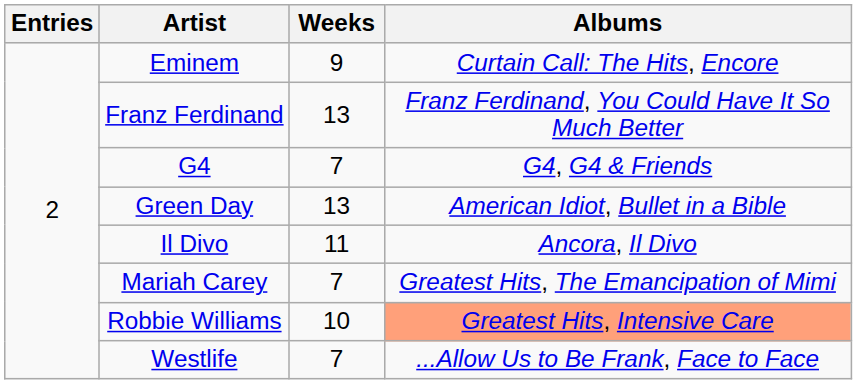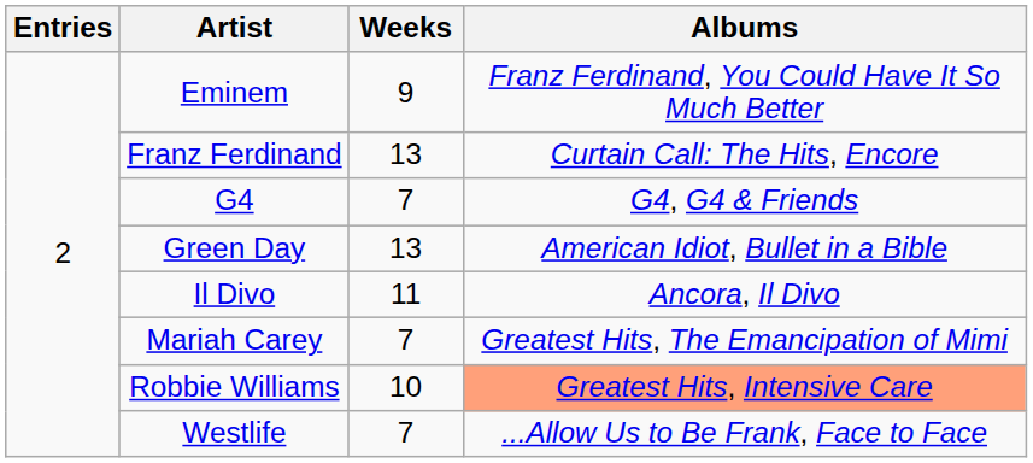 <table class="wikitable sortable" style="text-align: center;">
 <tr>
 <th scope="col" style="width:55px;" data-sort-type="number">Entries</th>
 <th scope="col" style="text-align:center;">Artist</th>
 <th scope="col" style="width:55px;" data-sort-type="number">Weeks</th>
 <th scope="col" style="width:300px;">Albums</th>
 </tr>
 <tr>
 <td rowspan="8">2</td>
 <td><a href='#'>Eminem</a></td>
 <td>9</td>
-<td><em><a href='#'>Curtain Call: The Hits</a></em>, <em><a href='#'>Encore</a></em></td>
+<td><em><a href='#'>Franz Ferdinand</a></em>, <em><a href='#'>You Could Have It So Much Better</a></em></td>
 </tr>
 <tr>
 <td><a href='#'>Franz Ferdinand</a></td>
 <td>13</td>
-<td><em><a href='#'>Franz Ferdinand</a></em>, <em><a href='#'>You Could Have It So Much Better</a></em></td>
+<td><em><a href='#'>Curtain Call: The Hits</a></em>, <em><a href='#'>Encore</a></em></td>
 </tr>
 <tr>
 <td><a href='#'>G4</a></td>
 <td>7</td>
 <td><em><a href='#'>G4</a></em>, <em><a href='#'>G4 & Friends</a></em></td>
 </tr>
 <tr>
 <td><a href='#'>Green Day</a></td>
 <td>13</td>
 <td><em><a href='#'>American Idiot</a></em>, <em><a href='#'>Bullet in a Bible</a></em></td>
 </tr>
 <tr>
 <td><a href='#'>Il Divo</a></td>
 <td>11</td>
 <td><em><a href='#'>Ancora</a></em>, <em><a href='#'>Il Divo</a></em></td>
 </tr>
 <tr>
 <td><a href='#'>Mariah Carey</a></td>
 <td>7</td>
 <td><em><a href='#'>Greatest Hits</a></em>, <em><a href='#'>The Emancipation of Mimi</a></em></td>
 </tr>
 <tr>
 <td><a href='#'>Robbie Williams</a></td>
 <td>10</td>
 <td style="background: lightsalmon;"><em><a href='#'>Greatest Hits</a></em>, <em><a href='#'>Intensive Care</a></em></td>
 </tr>
 <tr>
 <td><a href='#'>Westlife</a></td>
 <td>7</td>
 <td><em><a href='#'>...Allow Us to Be Frank</a></em>, <em><a href='#'>Face to Face</a></em></td>
 </tr>
 </table>
